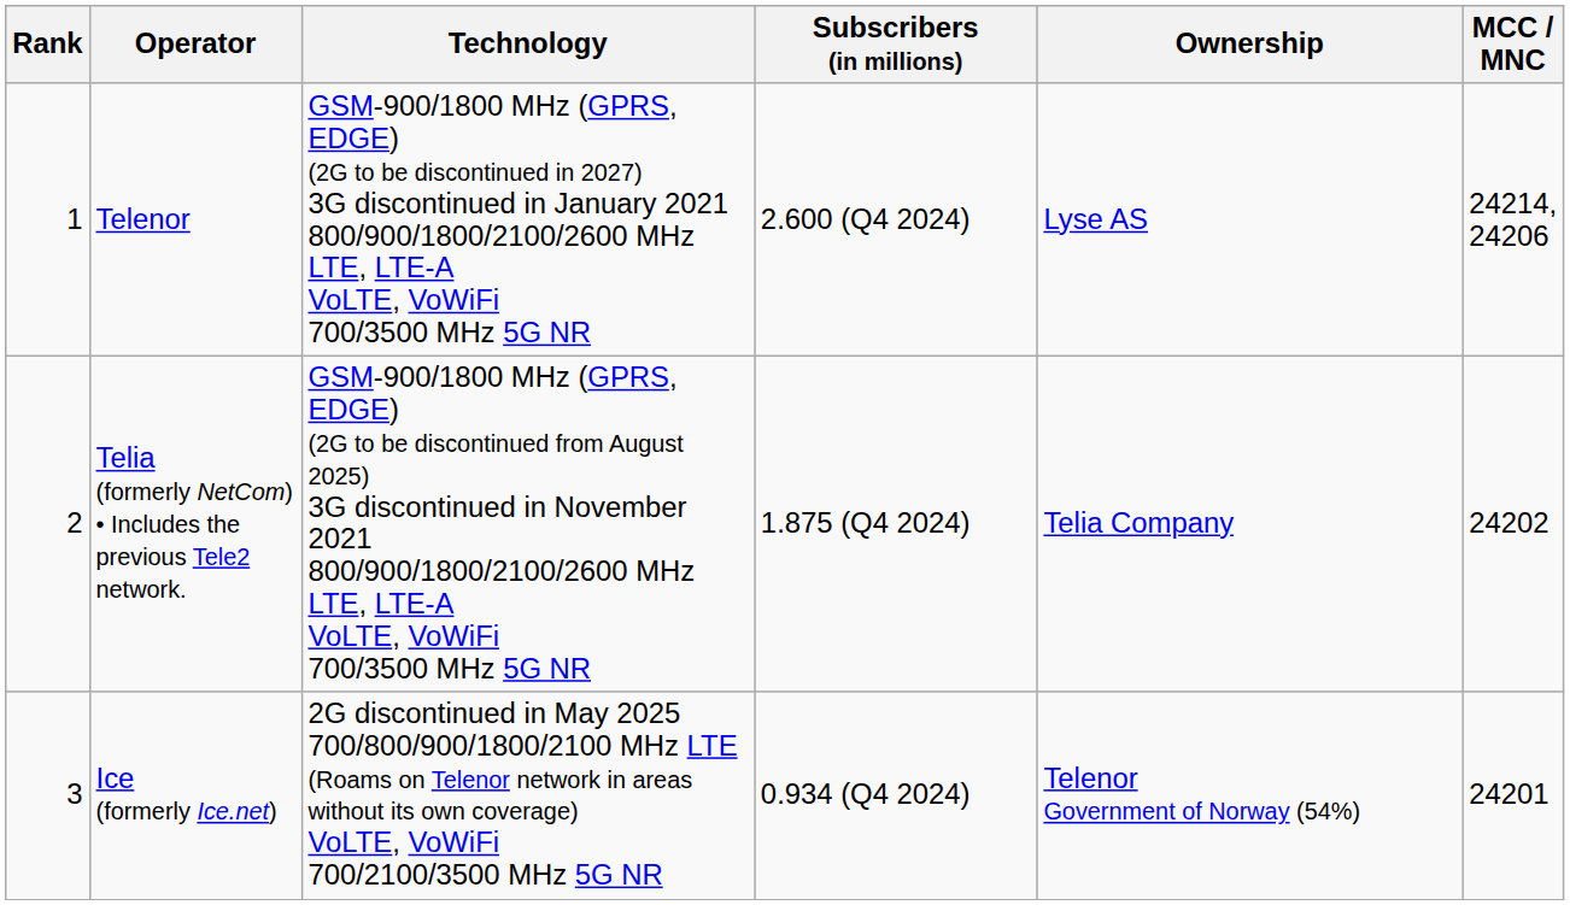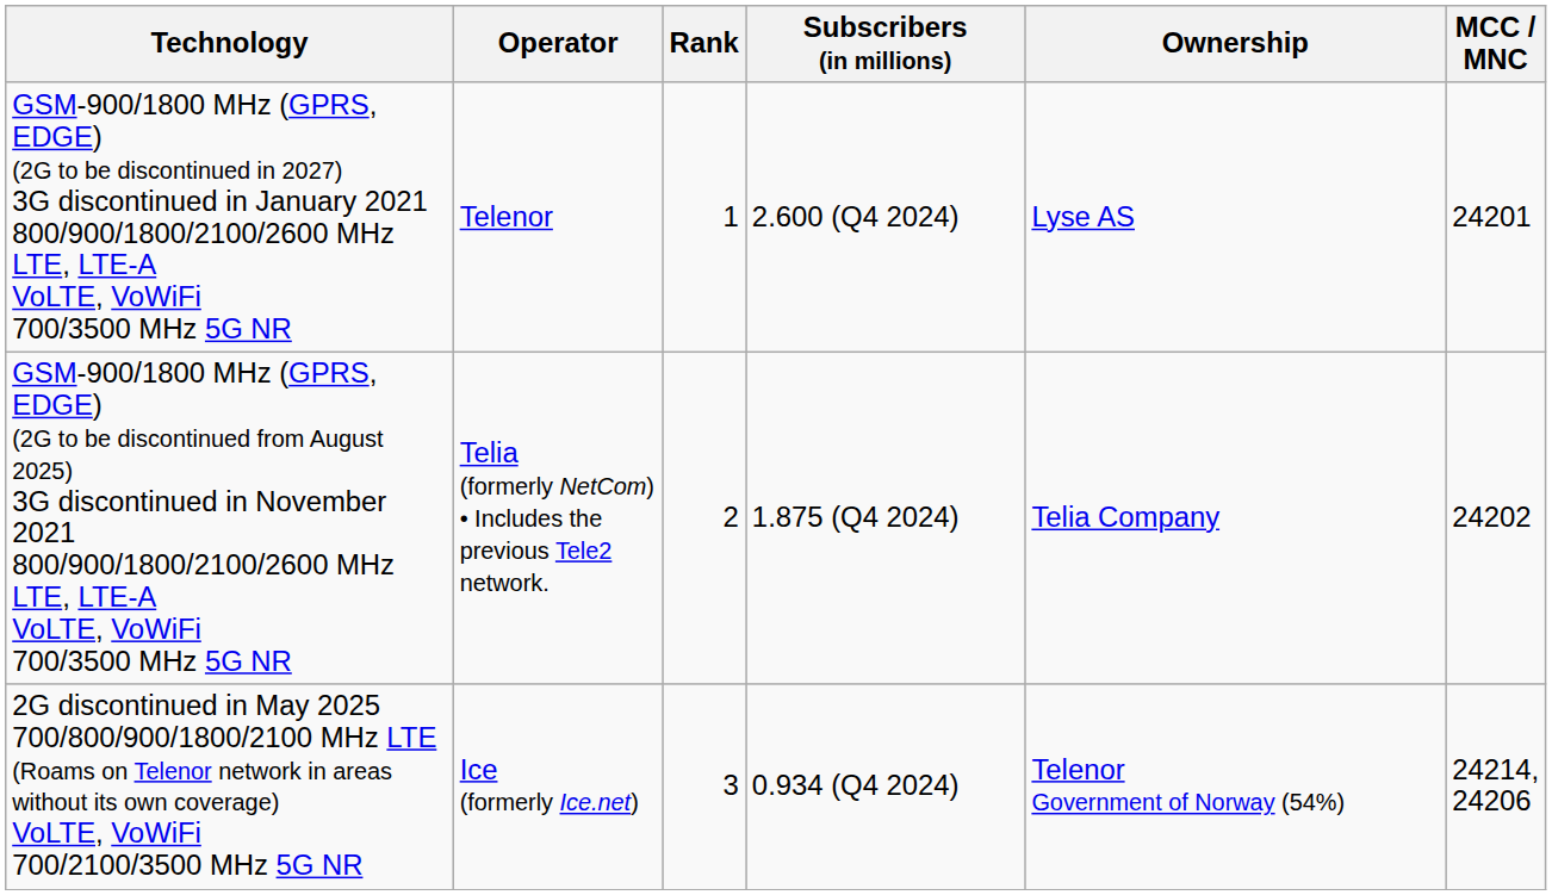 <table class="wikitable">
 <tr>
+<th style="width:30%;">Technology</th>
+<th style="width:15%;">Operator</th>
 <th style="width:3%;">Rank</th>
-<th style="width:15%;">Operator</th>
-<th style="width:30%;">Technology</th>
 <th style="width:20%;">Subscribers<br><small>(in millions)</small></th>
 <th style="width:32%;">Ownership</th>
 <th>MCC / MNC</th>
 </tr>
 <tr>
+<td><a href='#'>GSM</a>-900/1800 MHz (<a href='#'>GPRS</a>, <a href='#'>EDGE</a>)<br><small>(2G to be discontinued in 2027)</small><br>3G discontinued in January 2021<br>800/900/1800/2100/2600 MHz <a href='#'>LTE</a>, <a href='#'>LTE-A</a><br><a href='#'>VoLTE</a>, <a href='#'>VoWiFi</a><br>700/3500 MHz <a href='#'>5G NR</a></td>
+<td><a href='#'>Telenor</a></td>
 <td align=right>1</td>
-<td><a href='#'>Telenor</a></td>
-<td><a href='#'>GSM</a>-900/1800 MHz (<a href='#'>GPRS</a>, <a href='#'>EDGE</a>)<br><small>(2G to be discontinued in 2027)</small><br>3G discontinued in January 2021<br>800/900/1800/2100/2600 MHz <a href='#'>LTE</a>, <a href='#'>LTE-A</a><br><a href='#'>VoLTE</a>, <a href='#'>VoWiFi</a><br>700/3500 MHz <a href='#'>5G NR</a></td>
 <td>2.600 (Q4 2024)</td>
 <td><a href='#'>Lyse AS</a></td>
-<td>24214, 24206</td>
+<td>24201</td>
 </tr>
 <tr>
+<td><a href='#'>GSM</a>-900/1800 MHz (<a href='#'>GPRS</a>, <a href='#'>EDGE</a>)<br><small>(2G to be discontinued from August 2025)</small><br>3G discontinued in November 2021<br>800/900/1800/2100/2600 MHz <a href='#'>LTE</a>, <a href='#'>LTE-A</a><br><a href='#'>VoLTE</a>, <a href='#'>VoWiFi</a><br>700/3500 MHz <a href='#'>5G NR</a></td>
+<td><a href='#'>Telia</a><br><small>(formerly <em>NetCom</em>)</small> <br><small>• Includes the previous <a href='#'>Tele2</a> network.</small></td>
 <td align=right>2</td>
-<td><a href='#'>Telia</a><br><small>(formerly <em>NetCom</em>)</small> <br><small>• Includes the previous <a href='#'>Tele2</a> network.</small></td>
-<td><a href='#'>GSM</a>-900/1800 MHz (<a href='#'>GPRS</a>, <a href='#'>EDGE</a>)<br><small>(2G to be discontinued from August 2025)</small><br>3G discontinued in November 2021<br>800/900/1800/2100/2600 MHz <a href='#'>LTE</a>, <a href='#'>LTE-A</a><br><a href='#'>VoLTE</a>, <a href='#'>VoWiFi</a><br>700/3500 MHz <a href='#'>5G NR</a></td>
 <td>1.875 (Q4 2024)</td>
 <td><a href='#'>Telia Company</a></td>
 <td>24202</td>
 </tr>
 <tr>
+<td>2G discontinued in May 2025 <br>700/800/900/1800/2100 MHz <a href='#'>LTE</a><br><small>(Roams on <a href='#'>Telenor</a> network in areas without its own coverage)</small><br><a href='#'>VoLTE</a>, <a href='#'>VoWiFi</a><br>700/2100/3500 MHz <a href='#'>5G NR</a></td>
+<td><a href='#'>Ice</a><br><small>(formerly <em><a href='#'>Ice.net</a></em>)</small></td>
 <td align=right>3</td>
-<td><a href='#'>Ice</a><br><small>(formerly <em><a href='#'>Ice.net</a></em>)</small></td>
-<td>2G discontinued in May 2025 <br>700/800/900/1800/2100 MHz <a href='#'>LTE</a><br><small>(Roams on <a href='#'>Telenor</a> network in areas without its own coverage)</small><br><a href='#'>VoLTE</a>, <a href='#'>VoWiFi</a><br>700/2100/3500 MHz <a href='#'>5G NR</a></td>
 <td>0.934 (Q4 2024)</td>
 <td><a href='#'>Telenor</a><br><small><a href='#'>Government of Norway</a> (54%)</small></td>
-<td>24201</td>
+<td>24214, 24206</td>
 </tr>
 </table>
